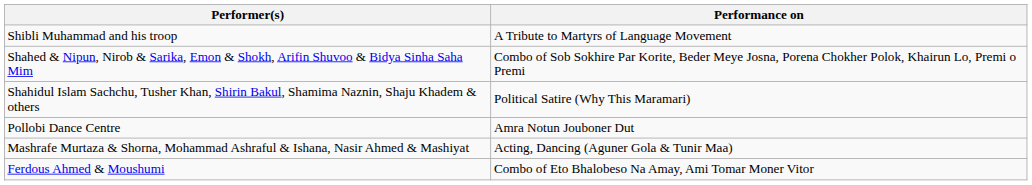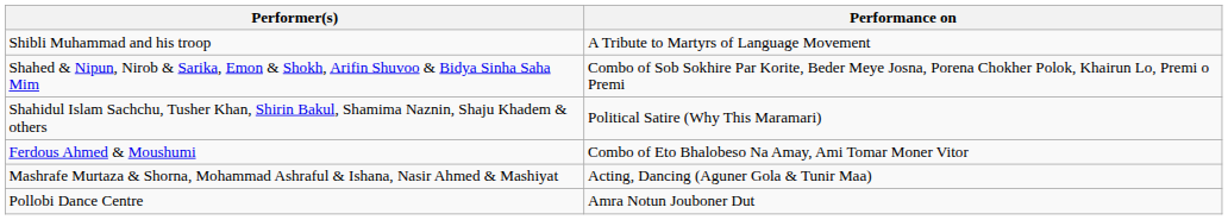 <table class="wikitable">
 <tr>
 <th>Performer(s)</th>
 <th>Performance on</th>
 </tr>
 <tr>
 <td>Shibli Muhammad and his troop</td>
 <td>A Tribute to Martyrs of Language Movement</td>
 </tr>
 <tr>
 <td>Shahed & <a href='#'>Nipun</a>, Nirob & <a href='#'>Sarika</a>, <a href='#'>Emon</a> & <a href='#'>Shokh</a>, <a href='#'>Arifin Shuvoo</a> & <a href='#'>Bidya Sinha Saha Mim</a></td>
 <td>Combo of Sob Sokhire Par Korite, Beder Meye Josna, Porena Chokher Polok, Khairun Lo, Premi o Premi</td>
 </tr>
 <tr>
 <td>Shahidul Islam Sachchu, Tusher Khan, <a href='#'>Shirin Bakul</a>, Shamima Naznin, Shaju Khadem & others</td>
 <td>Political Satire (Why This Maramari)</td>
 </tr>
 <tr>
-<td>Pollobi Dance Centre</td>
-<td>Amra Notun Jouboner Dut</td>
+<td><a href='#'>Ferdous Ahmed</a> & <a href='#'>Moushumi</a></td>
+<td>Combo of Eto Bhalobeso Na Amay, Ami Tomar Moner Vitor</td>
 </tr>
 <tr>
 <td>Mashrafe Murtaza & Shorna, Mohammad Ashraful & Ishana, Nasir Ahmed & Mashiyat</td>
 <td>Acting, Dancing (Aguner Gola & Tunir Maa)</td>
 </tr>
 <tr>
-<td><a href='#'>Ferdous Ahmed</a> & <a href='#'>Moushumi</a></td>
-<td>Combo of Eto Bhalobeso Na Amay, Ami Tomar Moner Vitor</td>
+<td>Pollobi Dance Centre</td>
+<td>Amra Notun Jouboner Dut</td>
 </tr>
 </table>
